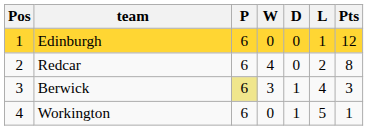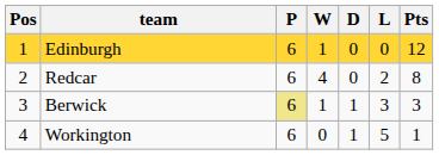 <table class="wikitable" style="font-size: 100%">
 <tr>
 <th width=20>Pos</th>
 <th width=200>team</th>
 <th width=20>P</th>
 <th width=20>W</th>
 <th width=20>D</th>
 <th width=20>L</th>
 <th width=20>Pts</th>
 </tr>
 <tr align=center style="background: #FFD633;">
 <td>1</td>
 <td align="left">Edinburgh</td>
 <td>6</td>
+<td>1</td>
 <td>0</td>
 <td>0</td>
-<td>1</td>
 <td>12</td>
 </tr>
 <tr align=center>
 <td>2</td>
 <td align="left">Redcar</td>
 <td>6</td>
 <td>4</td>
 <td>0</td>
 <td>2</td>
 <td>8</td>
 </tr>
 <tr align=center>
 <td>3</td>
 <td align="left">Berwick</td>
 <td style="background: khaki;">6</td>
+<td>1</td>
+<td>1</td>
 <td>3</td>
-<td>1</td>
-<td>4</td>
 <td>3</td>
 </tr>
 <tr align=center>
 <td>4</td>
 <td align="left">Workington</td>
 <td>6</td>
 <td>0</td>
 <td>1</td>
 <td>5</td>
 <td>1</td>
 </tr>
 </table>
